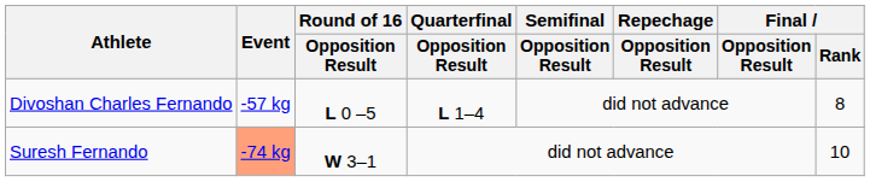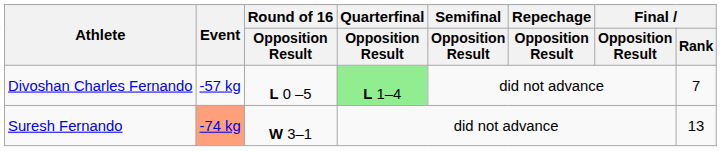 <table class="wikitable" style="font-size:90%;">
 <tr>
 <th rowspan=2>Athlete</th>
 <th rowspan=2>Event</th>
 <th>Round of 16</th>
 <th>Quarterfinal</th>
 <th>Semifinal</th>
 <th>Repechage</th>
 <th colspan=2>Final / </th>
 </tr>
 <tr style="font-size: 95%">
 <th>Opposition<br>Result</th>
 <th>Opposition<br>Result</th>
 <th>Opposition<br>Result</th>
 <th>Opposition<br>Result</th>
 <th>Opposition<br>Result</th>
 <th>Rank</th>
 </tr>
 <tr align=center>
 <td align=left><a href='#'>Divoshan Charles Fernando</a></td>
 <td align=left><a href='#'>-57 kg</a></td>
 <td><br><strong>L</strong> 0 –5</td>
-<td><br><strong>L</strong> 1–4</td>
+<td style="background: lightgreen;"><br><strong>L</strong> 1–4</td>
 <td colspan=3>did not advance</td>
-<td>8</td>
+<td>7</td>
 </tr>
 <tr align=center>
 <td align=left><a href='#'>Suresh Fernando</a></td>
 <td align=left style="background: lightsalmon;"><a href='#'>-74 kg</a></td>
 <td><br><strong>W</strong> 3–1</td>
 <td colspan=4>did not advance</td>
-<td>10</td>
+<td>13</td>
 </tr>
 </table>
